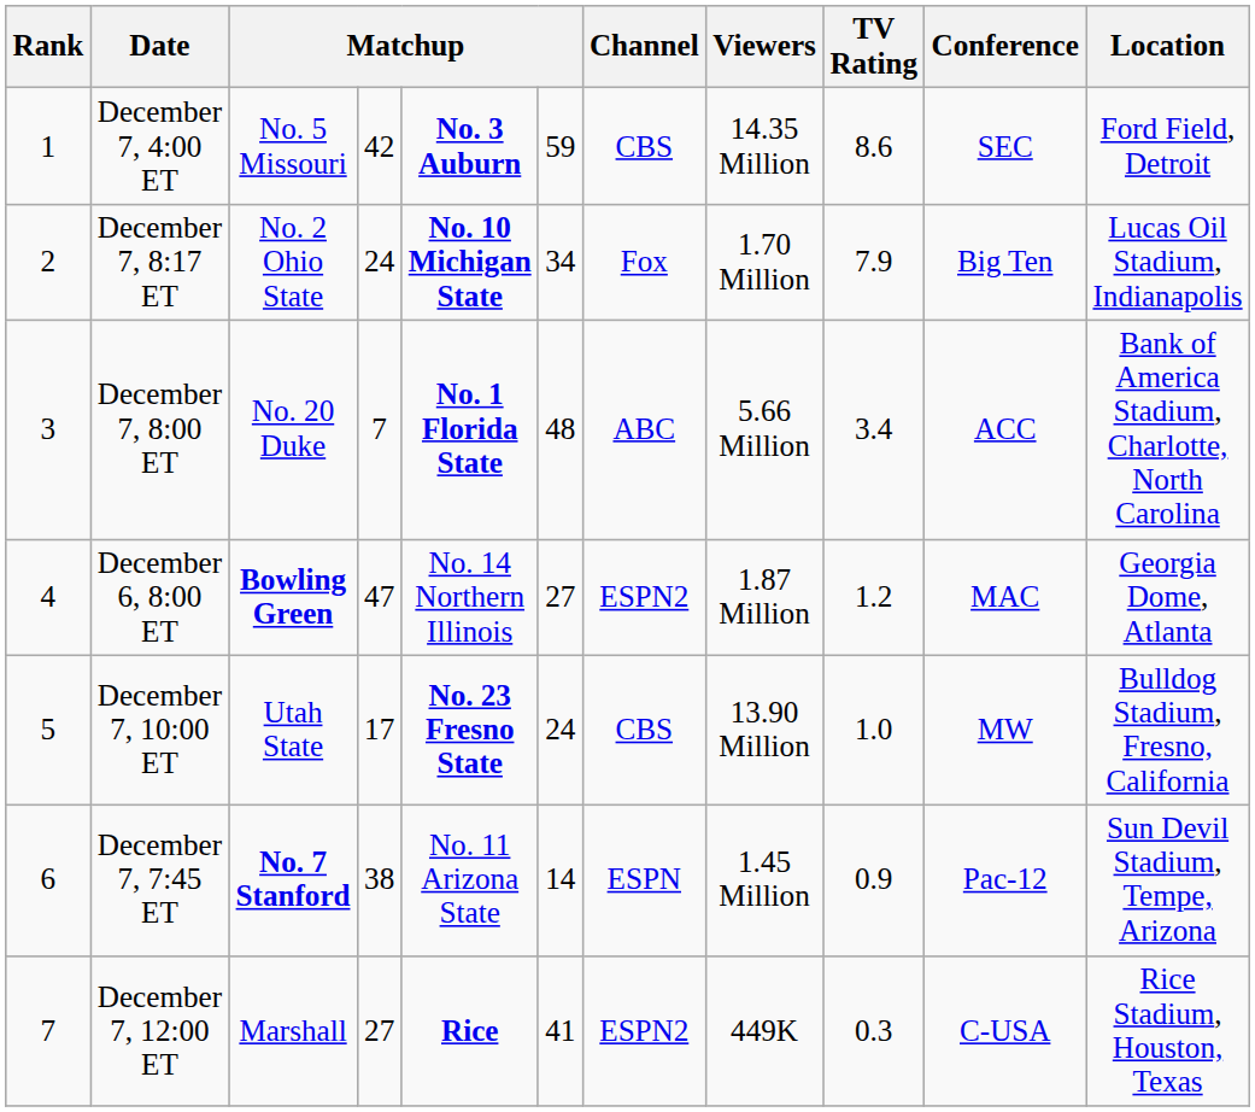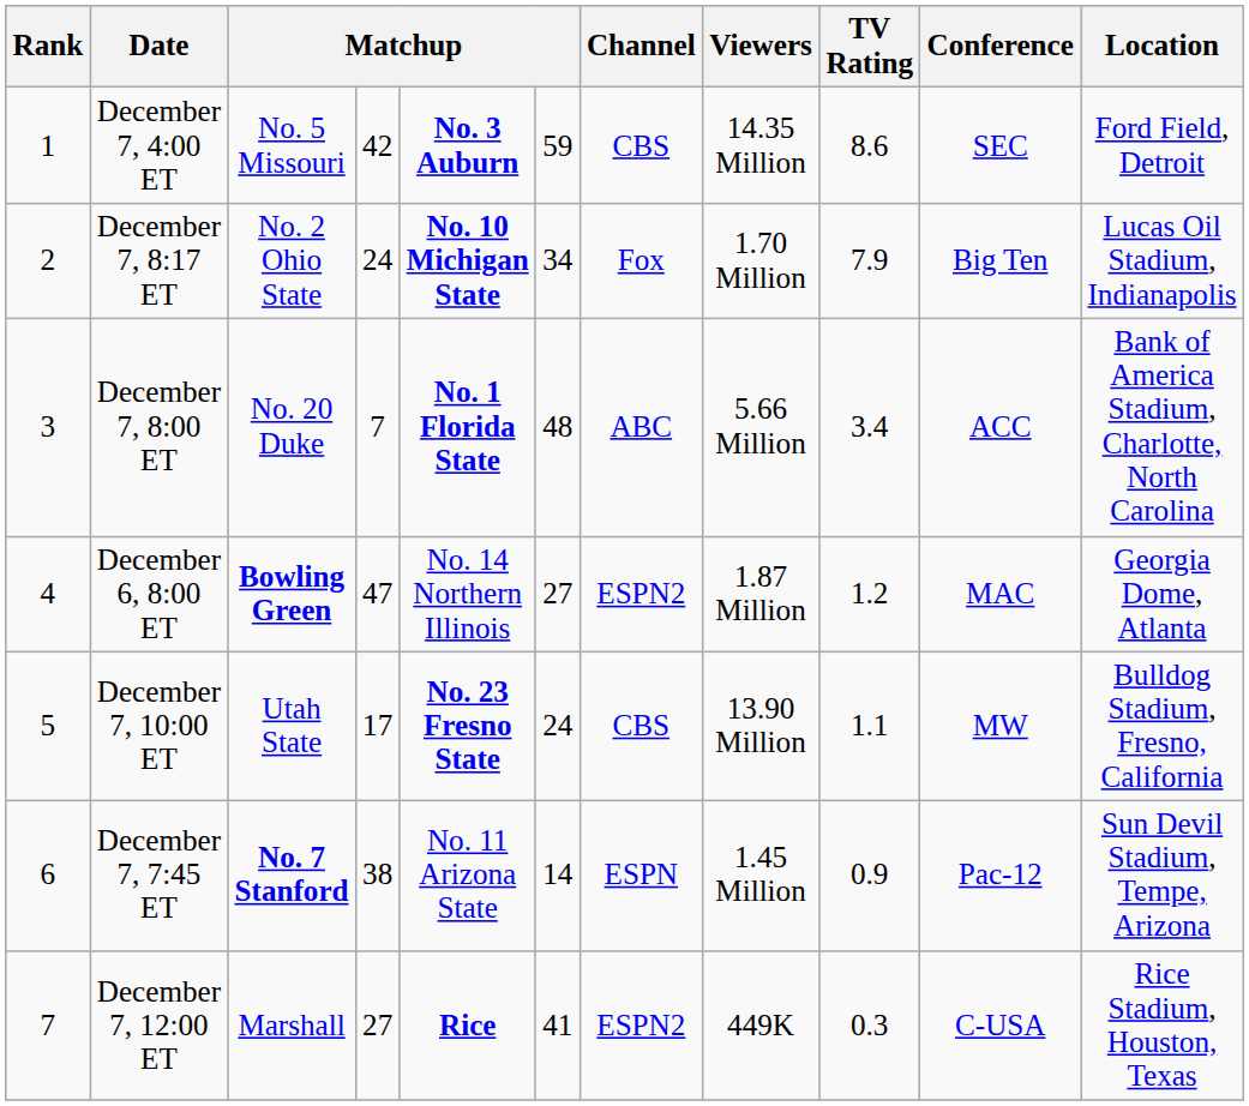 <table class="wikitable" style="text-align:center;">
 <tr>
 <th>Rank</th>
 <th>Date</th>
 <th colspan=4>Matchup</th>
 <th>Channel</th>
 <th>Viewers</th>
 <th>TV Rating</th>
 <th>Conference</th>
 <th>Location</th>
 </tr>
 <tr>
 <td>1</td>
 <td>December 7, 4:00 ET</td>
 <td><a href='#'>No. 5 Missouri</a></td>
 <td>42</td>
 <td><strong><a href='#'>No. 3 Auburn</a></strong></td>
 <td>59</td>
 <td><a href='#'>CBS</a></td>
 <td>14.35 Million</td>
 <td>8.6</td>
 <td><a href='#'>SEC</a></td>
 <td><a href='#'>Ford Field</a>, <a href='#'>Detroit</a></td>
 </tr>
 <tr>
 <td>2</td>
 <td>December 7, 8:17 ET</td>
 <td><a href='#'>No. 2 Ohio State</a></td>
 <td>24</td>
 <td><strong><a href='#'>No. 10 Michigan State</a></strong></td>
 <td>34</td>
 <td><a href='#'>Fox</a></td>
 <td>1.70 Million</td>
 <td>7.9</td>
 <td><a href='#'>Big Ten</a></td>
 <td><a href='#'>Lucas Oil Stadium</a>, <a href='#'>Indianapolis</a></td>
 </tr>
 <tr>
 <td>3</td>
 <td>December 7, 8:00 ET</td>
 <td><a href='#'>No. 20 Duke</a></td>
 <td>7</td>
 <td><strong><a href='#'>No. 1 Florida State</a></strong></td>
 <td>48</td>
 <td><a href='#'>ABC</a></td>
 <td>5.66 Million</td>
 <td>3.4</td>
 <td><a href='#'>ACC</a></td>
 <td><a href='#'>Bank of America Stadium</a>, <a href='#'>Charlotte, North Carolina</a></td>
 </tr>
 <tr>
 <td>4</td>
 <td>December 6, 8:00 ET</td>
 <td><strong><a href='#'>Bowling Green</a></strong></td>
 <td>47</td>
 <td><a href='#'>No. 14 Northern Illinois</a></td>
 <td>27</td>
 <td><a href='#'>ESPN2</a></td>
 <td>1.87 Million</td>
 <td>1.2</td>
 <td><a href='#'>MAC</a></td>
 <td><a href='#'>Georgia Dome</a>, <a href='#'>Atlanta</a></td>
 </tr>
 <tr>
 <td>5</td>
 <td>December 7, 10:00 ET</td>
 <td><a href='#'>Utah State</a></td>
 <td>17</td>
 <td><strong><a href='#'>No. 23 Fresno State</a></strong></td>
 <td>24</td>
 <td><a href='#'>CBS</a></td>
 <td>13.90 Million</td>
-<td>1.0</td>
+<td>1.1</td>
 <td><a href='#'>MW</a></td>
 <td><a href='#'>Bulldog Stadium</a>, <a href='#'>Fresno, California</a></td>
 </tr>
 <tr>
 <td>6</td>
 <td>December 7, 7:45 ET</td>
 <td><strong><a href='#'>No. 7 Stanford</a></strong></td>
 <td>38</td>
 <td><a href='#'>No. 11 Arizona State</a></td>
 <td>14</td>
 <td><a href='#'>ESPN</a></td>
 <td>1.45 Million</td>
 <td>0.9</td>
 <td><a href='#'>Pac-12</a></td>
 <td><a href='#'>Sun Devil Stadium</a>, <a href='#'>Tempe, Arizona</a></td>
 </tr>
 <tr>
 <td>7</td>
 <td>December 7, 12:00 ET</td>
 <td><a href='#'>Marshall</a></td>
 <td>27</td>
 <td><strong><a href='#'>Rice</a></strong></td>
 <td>41</td>
 <td><a href='#'>ESPN2</a></td>
 <td>449K</td>
 <td>0.3</td>
 <td><a href='#'>C-USA</a></td>
 <td><a href='#'>Rice Stadium</a>, <a href='#'>Houston, Texas</a></td>
 </tr>
 </table>
